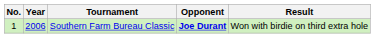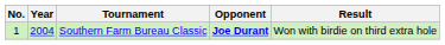 <table class="wikitable" style="font-size:95%;">
 <tr>
 <th>No.</th>
 <th>Year</th>
 <th>Tournament</th>
 <th>Opponent</th>
 <th>Result</th>
 </tr>
 <tr style="background:#D0F0C0;">
 <td align=center>1</td>
-<td><a href='#'>2006</a></td>
+<td><a href='#'>2004</a></td>
 <td><a href='#'>Southern Farm Bureau Classic</a></td>
 <td><strong> <a href='#'>Joe Durant</a></strong></td>
 <td>Won with birdie on third extra hole</td>
 </tr>
 </table>
